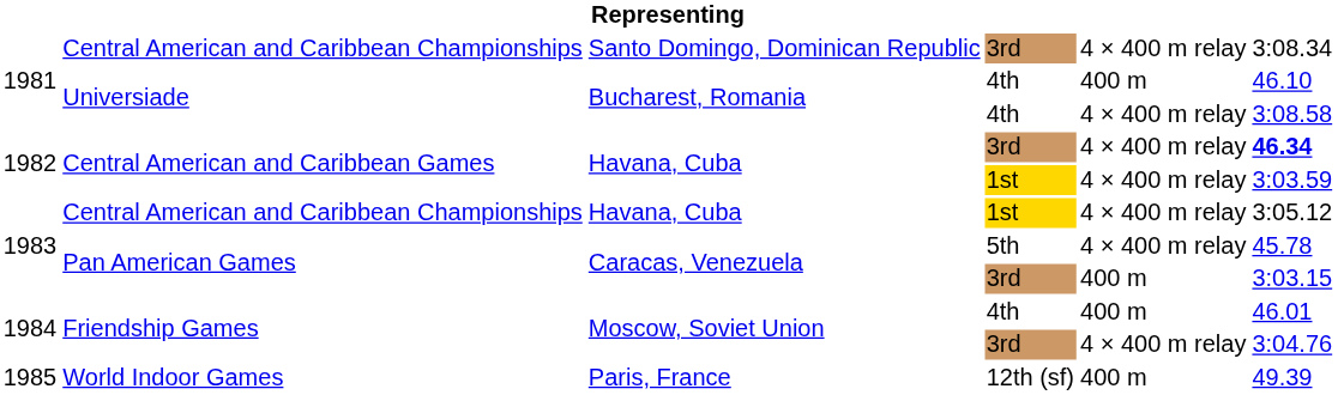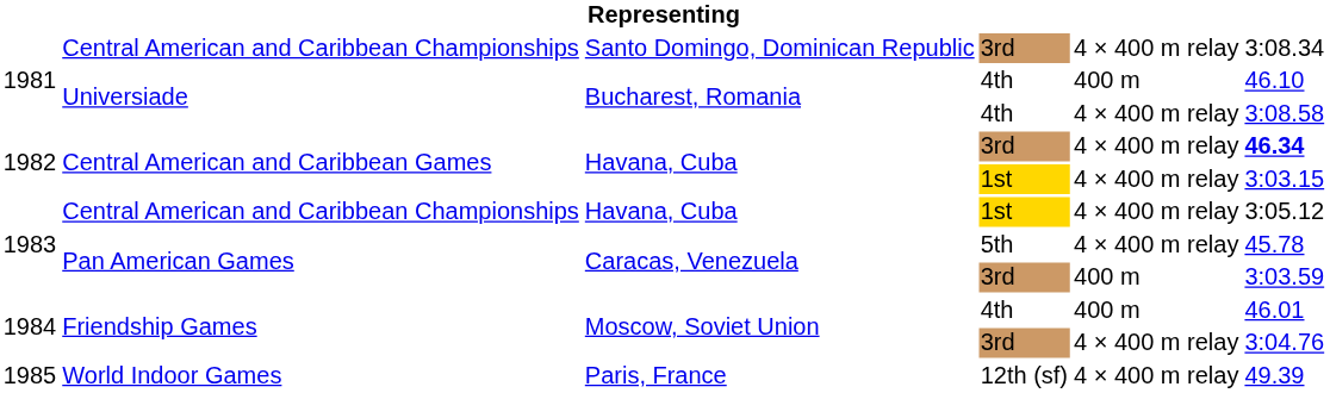 <table>
 <tr>
 <th colspan="6">Representing </th>
 </tr>
 <tr>
 <td rowspan=3>1981</td>
 <td><a href='#'>Central American and Caribbean Championships</a></td>
 <td><a href='#'>Santo Domingo, Dominican Republic</a></td>
 <td bgcolor=cc9966>3rd</td>
 <td>4 × 400 m relay</td>
 <td>3:08.34</td>
 </tr>
 <tr>
 <td rowspan=2><a href='#'>Universiade</a></td>
 <td rowspan=2><a href='#'>Bucharest, Romania</a></td>
 <td>4th</td>
 <td>400 m</td>
 <td><a href='#'>46.10</a></td>
 </tr>
 <tr>
 <td>4th</td>
 <td>4 × 400 m relay</td>
 <td><a href='#'>3:08.58</a></td>
 </tr>
 <tr>
 <td rowspan=2>1982</td>
 <td rowspan=2><a href='#'>Central American and Caribbean Games</a></td>
 <td rowspan=2><a href='#'>Havana, Cuba</a></td>
 <td bgcolor=cc9966>3rd</td>
 <td>4 × 400 m relay</td>
 <td><strong><a href='#'>46.34</a></strong></td>
 </tr>
 <tr>
 <td bgcolor=gold>1st</td>
 <td>4 × 400 m relay</td>
-<td><a href='#'>3:03.59</a></td>
+<td><a href='#'>3:03.15</a></td>
 </tr>
 <tr>
 <td rowspan=3>1983</td>
 <td><a href='#'>Central American and Caribbean Championships</a></td>
 <td><a href='#'>Havana, Cuba</a></td>
 <td bgcolor=gold>1st</td>
 <td>4 × 400 m relay</td>
 <td>3:05.12</td>
 </tr>
 <tr>
 <td rowspan=2><a href='#'>Pan American Games</a></td>
 <td rowspan=2><a href='#'>Caracas, Venezuela</a></td>
 <td>5th</td>
 <td>4 × 400 m relay</td>
 <td><a href='#'>45.78</a></td>
 </tr>
 <tr>
 <td bgcolor=cc9966>3rd</td>
 <td>400 m</td>
-<td><a href='#'>3:03.15</a></td>
+<td><a href='#'>3:03.59</a></td>
 </tr>
 <tr>
 <td rowspan=2>1984</td>
 <td rowspan=2><a href='#'>Friendship Games</a></td>
 <td rowspan=2><a href='#'>Moscow, Soviet Union</a></td>
 <td>4th</td>
 <td>400 m</td>
 <td><a href='#'>46.01</a></td>
 </tr>
 <tr>
 <td bgcolor=cc9966>3rd</td>
 <td>4 × 400 m relay</td>
 <td><a href='#'>3:04.76</a></td>
 </tr>
 <tr>
 <td>1985</td>
 <td><a href='#'>World Indoor Games</a></td>
 <td><a href='#'>Paris, France</a></td>
 <td>12th (sf)</td>
-<td>400 m</td>
+<td>4 × 400 m relay</td>
 <td><a href='#'>49.39</a></td>
 </tr>
 </table>
